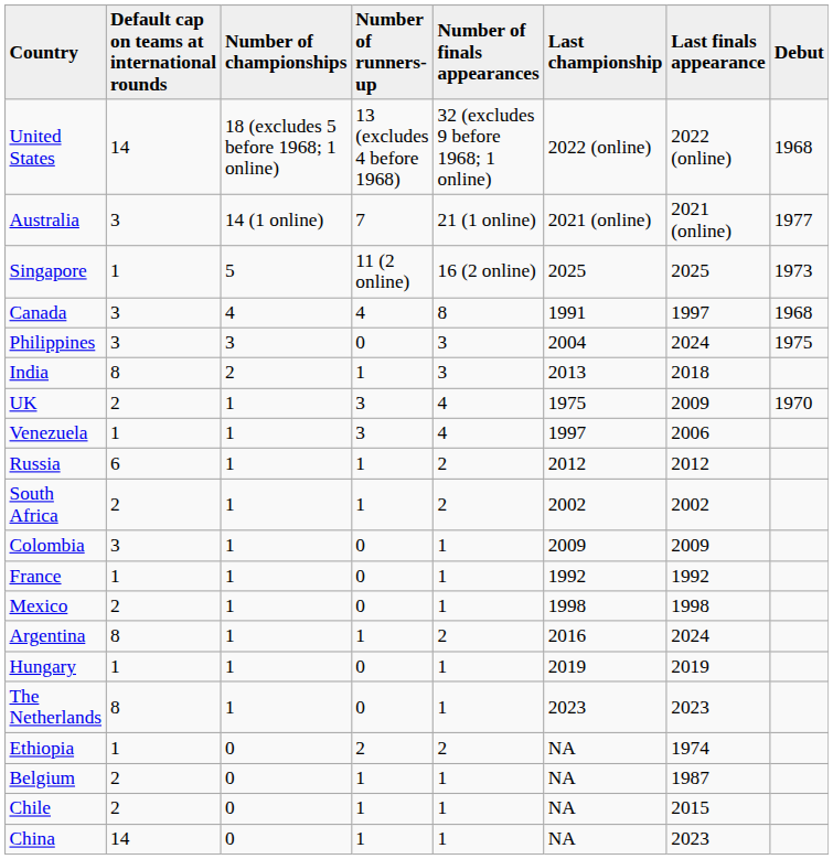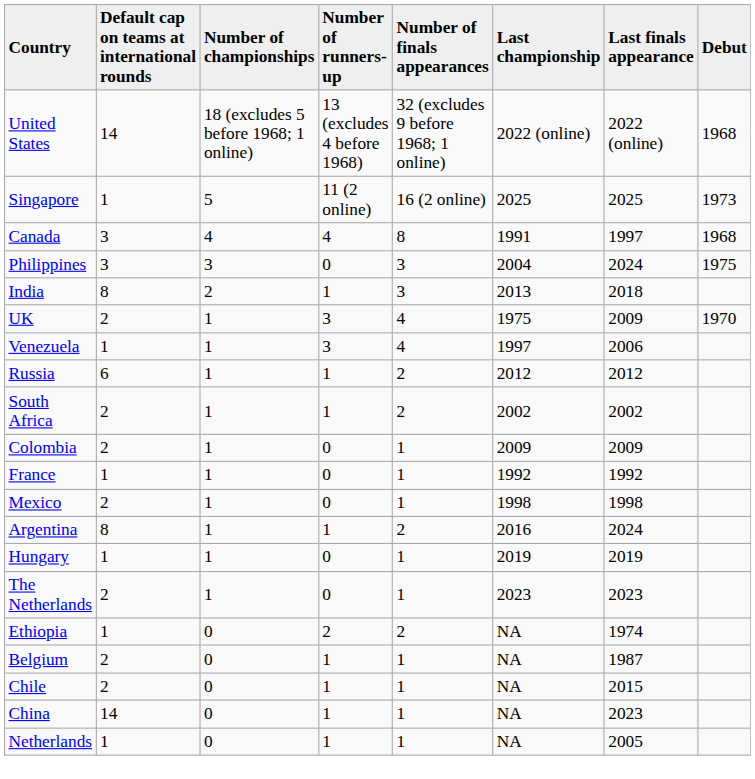 <table class="wikitable">
 <tr bgcolor=#efefef>
 <td><strong>Country</strong></td>
 <td><strong>Default cap on teams at international rounds</strong></td>
 <td><strong>Number of championships</strong></td>
 <td><strong> Number of runners-up</strong></td>
 <td><strong>Number of finals appearances</strong></td>
 <td><strong>Last championship</strong></td>
 <td><strong>Last finals appearance</strong></td>
 <td><strong>Debut</strong></td>
 </tr>
 <tr>
 <td><a href='#'>United States</a></td>
 <td>14</td>
 <td>18 (excludes 5 before 1968; 1 online)</td>
 <td>13 (excludes 4 before 1968)</td>
 <td>32 (excludes 9 before 1968; 1 online)</td>
 <td>2022 (online)</td>
 <td>2022 (online)</td>
 <td>1968</td>
-</tr>
-<tr>
-<td><a href='#'>Australia</a></td>
-<td>3</td>
-<td>14 (1 online)</td>
-<td>7</td>
-<td>21 (1 online)</td>
-<td>2021 (online)</td>
-<td>2021 (online)</td>
-<td>1977</td>
 </tr>
 <tr>
 <td><a href='#'>Singapore</a></td>
 <td>1</td>
 <td>5</td>
 <td>11 (2 online)</td>
 <td>16 (2 online)</td>
 <td>2025</td>
 <td>2025</td>
 <td>1973</td>
 </tr>
 <tr>
 <td><a href='#'>Canada</a></td>
 <td>3</td>
 <td>4</td>
 <td>4</td>
 <td>8</td>
 <td>1991</td>
 <td>1997</td>
 <td>1968</td>
 </tr>
 <tr>
 <td><a href='#'>Philippines</a></td>
 <td>3</td>
 <td>3</td>
 <td>0</td>
 <td>3</td>
 <td>2004</td>
 <td>2024</td>
 <td>1975</td>
 </tr>
 <tr>
 <td><a href='#'>India</a></td>
 <td>8</td>
 <td>2</td>
 <td>1</td>
 <td>3</td>
 <td>2013</td>
 <td>2018</td>
 <td></td>
 </tr>
 <tr>
 <td><a href='#'>UK</a></td>
 <td>2</td>
 <td>1</td>
 <td>3</td>
 <td>4</td>
 <td>1975</td>
 <td>2009</td>
 <td>1970</td>
 </tr>
 <tr>
 <td><a href='#'>Venezuela</a></td>
 <td>1</td>
 <td>1</td>
 <td>3</td>
 <td>4</td>
 <td>1997</td>
 <td>2006</td>
 <td></td>
 </tr>
 <tr>
 <td><a href='#'>Russia</a></td>
 <td>6</td>
 <td>1</td>
 <td>1</td>
 <td>2</td>
 <td>2012</td>
 <td>2012</td>
 <td></td>
 </tr>
 <tr>
 <td><a href='#'>South Africa</a></td>
 <td>2</td>
 <td>1</td>
 <td>1</td>
 <td>2</td>
 <td>2002</td>
 <td>2002</td>
 <td></td>
 </tr>
 <tr>
 <td><a href='#'>Colombia</a></td>
-<td>3</td>
+<td>2</td>
 <td>1</td>
 <td>0</td>
 <td>1</td>
 <td>2009</td>
 <td>2009</td>
 <td></td>
 </tr>
 <tr>
 <td><a href='#'>France</a></td>
 <td>1</td>
 <td>1</td>
 <td>0</td>
 <td>1</td>
 <td>1992</td>
 <td>1992</td>
 <td></td>
 </tr>
 <tr>
 <td><a href='#'>Mexico</a></td>
 <td>2</td>
 <td>1</td>
 <td>0</td>
 <td>1</td>
 <td>1998</td>
 <td>1998</td>
 <td></td>
 </tr>
 <tr>
 <td><a href='#'>Argentina</a></td>
 <td>8</td>
 <td>1</td>
 <td>1</td>
 <td>2</td>
 <td>2016</td>
 <td>2024</td>
 <td></td>
 </tr>
 <tr>
 <td><a href='#'>Hungary</a></td>
 <td>1</td>
 <td>1</td>
 <td>0</td>
 <td>1</td>
 <td>2019</td>
 <td>2019</td>
 <td></td>
 </tr>
 <tr>
 <td><a href='#'>The Netherlands</a></td>
-<td>8</td>
+<td>2</td>
 <td>1</td>
 <td>0</td>
 <td>1</td>
 <td>2023</td>
 <td>2023</td>
 <td></td>
 </tr>
 <tr>
 <td><a href='#'>Ethiopia</a></td>
 <td>1</td>
 <td>0</td>
 <td>2</td>
 <td>2</td>
 <td>NA</td>
 <td>1974</td>
 <td></td>
 </tr>
 <tr>
 <td><a href='#'>Belgium</a></td>
 <td>2</td>
 <td>0</td>
 <td>1</td>
 <td>1</td>
 <td>NA</td>
 <td>1987</td>
 <td></td>
 </tr>
 <tr>
 <td><a href='#'>Chile</a></td>
 <td>2</td>
 <td>0</td>
 <td>1</td>
 <td>1</td>
 <td>NA</td>
 <td>2015</td>
 <td></td>
 </tr>
 <tr>
 <td><a href='#'>China</a></td>
 <td>14</td>
 <td>0</td>
 <td>1</td>
 <td>1</td>
 <td>NA</td>
 <td>2023</td>
 <td></td>
 </tr>
+<tr>
+<td><a href='#'>Netherlands</a></td>
+<td>1</td>
+<td>0</td>
+<td>1</td>
+<td>1</td>
+<td>NA</td>
+<td>2005</td>
+<td></td>
+</tr>
 </table>
